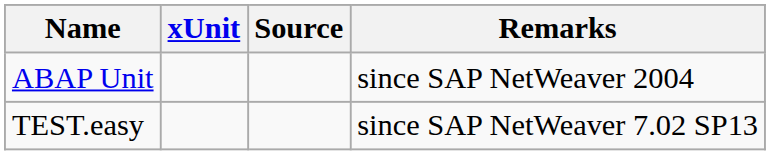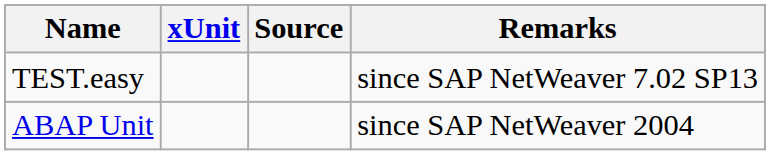 <table class="wikitable sortable">
 <tr>
 <th>Name</th>
 <th><a href='#'>xUnit</a></th>
 <th>Source</th>
 <th>Remarks</th>
 </tr>
 <tr>
+<td>TEST.easy</td>
+<td></td>
+<td></td>
+<td>since SAP NetWeaver 7.02 SP13</td>
+</tr>
+<tr>
 <td><a href='#'>ABAP Unit</a></td>
 <td></td>
 <td></td>
 <td>since SAP NetWeaver 2004</td>
 </tr>
-<tr>
-<td>TEST.easy</td>
-<td></td>
-<td></td>
-<td>since SAP NetWeaver 7.02 SP13</td>
-</tr>
 </table>
